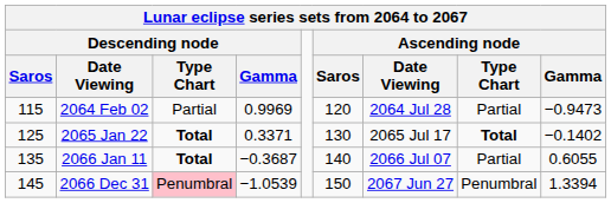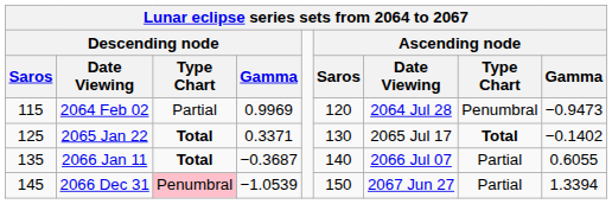 <table class="wikitable mw-collapsible mw-collapsed">
 <tr>
 <th class="nowrap" colspan="9"><a href='#'>Lunar eclipse</a> series sets from 2064 to 2067</th>
 </tr>
 <tr>
 <th scope="col" colspan="4">Descending node</th>
 <td rowspan="11"> </td>
 <th scope="col" colspan="4">Ascending node</th>
 </tr>
 <tr style="text-align: center;">
 <th scope="col"><a href='#'>Saros</a></th>
 <th scope="col">Date<br>Viewing</th>
 <th scope="col">Type<br>Chart</th>
 <th scope="col"><a href='#'>Gamma</a></th>
 <th scope="col">Saros</th>
 <th scope="col">Date<br>Viewing</th>
 <th scope="col">Type<br>Chart</th>
 <th scope="col">Gamma</th>
 </tr>
 <tr style="text-align: center;">
 <td>115</td>
 <td><a href='#'>2064 Feb 02</a><br></td>
 <td style="text-align:center;">Partial<br></td>
 <td>0.9969</td>
 <td>120</td>
 <td><a href='#'>2064 Jul 28</a><br></td>
-<td style="text-align:center;">Partial<br></td>
+<td style="text-align:center;">Penumbral<br></td>
 <td>−0.9473</td>
 </tr>
 <tr style="text-align: center;">
 <td>125</td>
 <td style="text-align:center;vertical-align:top;"><a href='#'>2065 Jan 22</a><br></td>
 <td style="text-align:center;"><strong>Total</strong><br></td>
 <td>0.3371</td>
 <td>130</td>
 <td>2065 Jul 17<br></td>
 <td style="text-align:center;"><strong>Total</strong><br></td>
 <td>−0.1402</td>
 </tr>
 <tr style="text-align: center;">
 <td>135</td>
 <td><a href='#'>2066 Jan 11</a><br></td>
 <td style="text-align:center;"><strong>Total</strong><br></td>
 <td>−0.3687</td>
 <td>140</td>
 <td style="text-align:center;vertical-align:top;"><a href='#'>2066 Jul 07</a><br></td>
 <td style="text-align:center;">Partial<br></td>
 <td>0.6055</td>
 </tr>
 <tr style="text-align: center;">
 <td>145</td>
 <td><a href='#'>2066 Dec 31</a><br></td>
 <td style="background: pink; text-align:center;">Penumbral<br></td>
 <td>−1.0539</td>
 <td>150</td>
 <td><a href='#'>2067 Jun 27</a><br></td>
-<td style="text-align:center;">Penumbral<br></td>
+<td style="text-align:center;">Partial<br></td>
 <td>1.3394</td>
 </tr>
 </table>
